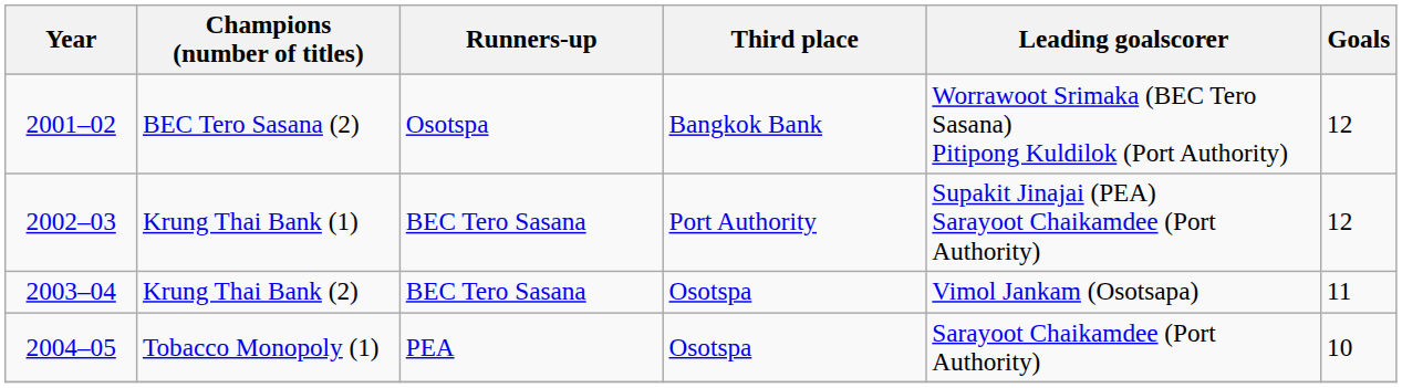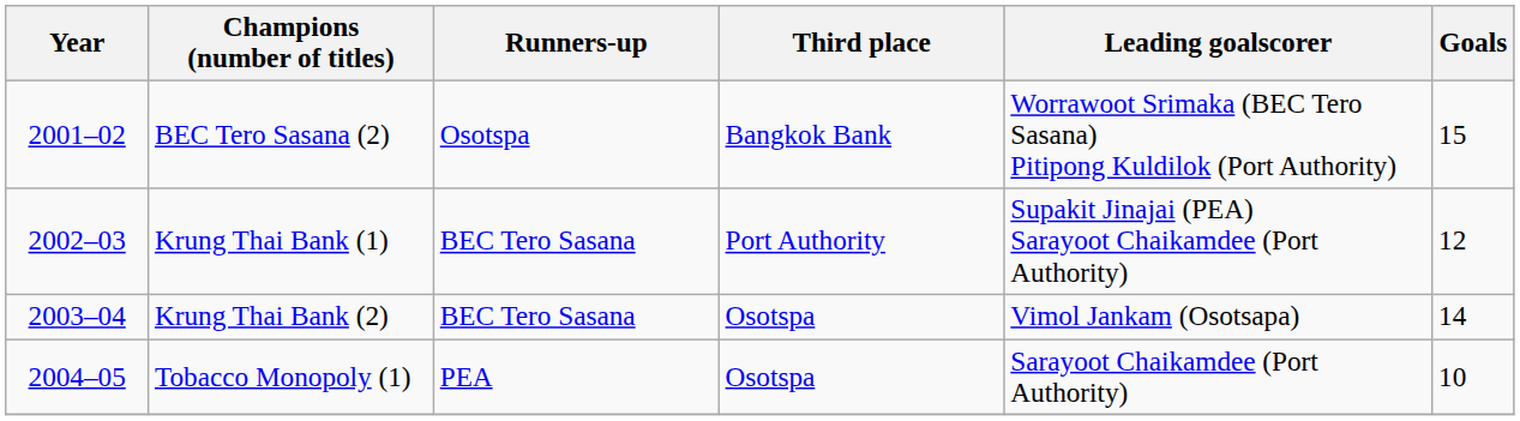 <table class="wikitable">
 <tr>
 <th width=9%>Year</th>
 <th width=18%>Champions<br>(number of titles)</th>
 <th width=18%>Runners-up</th>
 <th width=18%>Third place</th>
 <th width=27%>Leading goalscorer</th>
 <th width=1%>Goals</th>
 </tr>
 <tr>
 <td align=center><a href='#'>2001–02</a></td>
 <td><a href='#'>BEC Tero Sasana</a> (2)</td>
 <td><a href='#'>Osotspa</a></td>
 <td><a href='#'>Bangkok Bank</a></td>
 <td><a href='#'>Worrawoot Srimaka</a> (BEC Tero Sasana)<br><a href='#'>Pitipong Kuldilok</a> (Port Authority)</td>
-<td>12</td>
+<td>15</td>
 </tr>
 <tr>
 <td align=center><a href='#'>2002–03</a></td>
 <td><a href='#'>Krung Thai Bank</a> (1)</td>
 <td><a href='#'>BEC Tero Sasana</a></td>
 <td><a href='#'>Port Authority</a></td>
 <td><a href='#'>Supakit Jinajai</a> (PEA)<br><a href='#'>Sarayoot Chaikamdee</a> (Port Authority)</td>
 <td>12</td>
 </tr>
 <tr>
 <td align=center><a href='#'>2003–04</a></td>
 <td><a href='#'>Krung Thai Bank</a> (2)</td>
 <td><a href='#'>BEC Tero Sasana</a></td>
 <td><a href='#'>Osotspa</a></td>
 <td><a href='#'>Vimol Jankam</a> (Osotsapa)</td>
-<td>11</td>
+<td>14</td>
 </tr>
 <tr>
 <td align=center><a href='#'>2004–05</a></td>
 <td><a href='#'>Tobacco Monopoly</a> (1)</td>
 <td><a href='#'>PEA</a></td>
 <td><a href='#'>Osotspa</a></td>
 <td><a href='#'>Sarayoot Chaikamdee</a> (Port Authority)</td>
 <td>10</td>
 </tr>
 <tr>
 </tr>
 </table>
